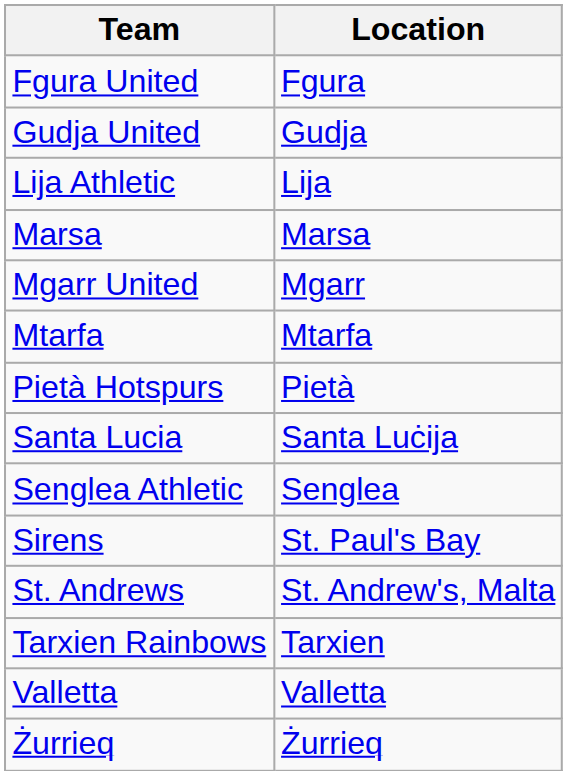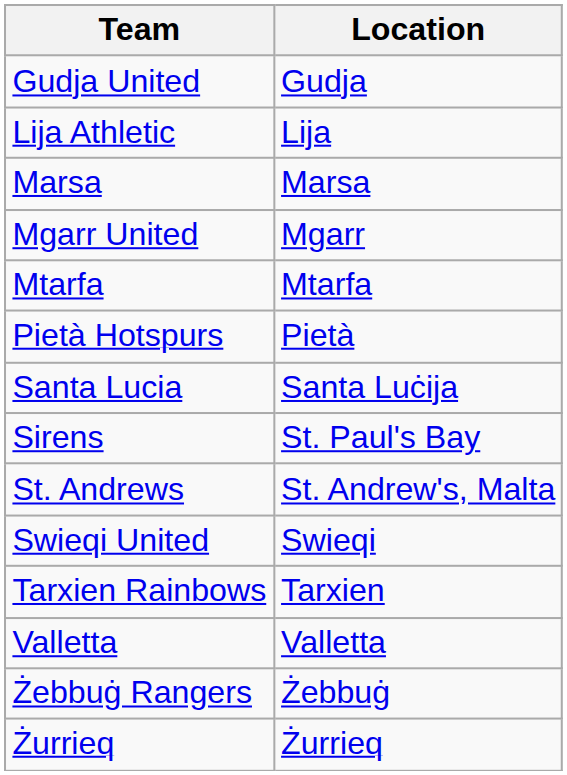 <table class="wikitable sortable">
 <tr>
 <th>Team</th>
 <th>Location</th>
-</tr>
-<tr>
-<td><a href='#'>Fgura United</a></td>
-<td><a href='#'>Fgura</a></td>
 </tr>
 <tr>
 <td><a href='#'>Gudja United</a></td>
 <td><a href='#'>Gudja</a></td>
 </tr>
 <tr>
 <td><a href='#'>Lija Athletic</a></td>
 <td><a href='#'>Lija</a></td>
 </tr>
 <tr>
 <td><a href='#'>Marsa</a></td>
 <td><a href='#'>Marsa</a></td>
 </tr>
 <tr>
 <td><a href='#'>Mgarr United</a></td>
 <td><a href='#'>Mgarr</a></td>
 </tr>
 <tr>
 <td><a href='#'>Mtarfa</a></td>
 <td><a href='#'>Mtarfa</a></td>
 </tr>
 <tr>
 <td><a href='#'>Pietà Hotspurs</a></td>
 <td><a href='#'>Pietà</a></td>
 </tr>
 <tr>
 <td><a href='#'>Santa Lucia</a></td>
 <td><a href='#'>Santa Luċija</a></td>
 </tr>
 <tr>
-<td><a href='#'>Senglea Athletic</a></td>
-<td><a href='#'>Senglea</a></td>
-</tr>
-<tr>
 <td><a href='#'>Sirens</a></td>
 <td><a href='#'>St. Paul's Bay</a></td>
 </tr>
 <tr>
 <td><a href='#'>St. Andrews</a></td>
 <td><a href='#'>St. Andrew's, Malta</a></td>
+</tr>
+<tr>
+<td><a href='#'>Swieqi United</a></td>
+<td><a href='#'>Swieqi</a></td>
 </tr>
 <tr>
 <td><a href='#'>Tarxien Rainbows</a></td>
 <td><a href='#'>Tarxien</a></td>
 </tr>
 <tr>
 <td><a href='#'>Valletta</a></td>
 <td><a href='#'>Valletta</a></td>
 </tr>
 <tr>
+<td><a href='#'>Żebbuġ Rangers</a></td>
+<td><a href='#'>Żebbuġ</a></td>
+</tr>
+<tr>
 <td><a href='#'>Żurrieq</a></td>
 <td><a href='#'>Żurrieq</a></td>
 </tr>
 </table>
